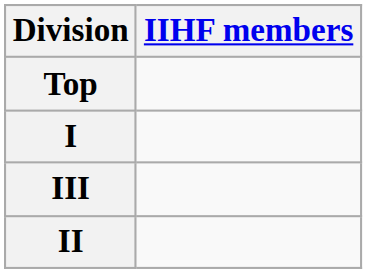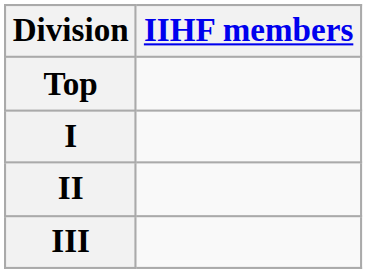 <table class="wikitable">
 <tr>
 <th>Division</th>
 <th><a href='#'>IIHF members</a></th>
 </tr>
 <tr>
 <th>Top</th>
 <td>         </td>
 </tr>
 <tr>
 <th>I</th>
 <td>           </td>
 </tr>
 <tr>
+<th>II</th>
+<td>           </td>
+</tr>
+<tr>
 <th>III</th>
 <td>         </td>
 </tr>
-<tr>
-<th>II</th>
-<td>           </td>
-</tr>
 </table>
